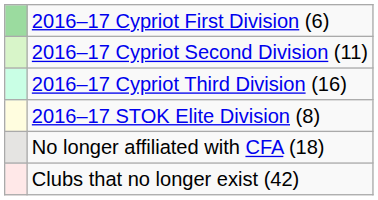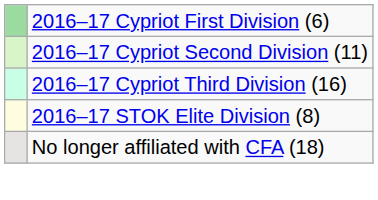 <table class="wikitable" style="text-align:left; font-size:95%">
 <tr>
 <td style="width:10px; background:#9BDB9F;"></td>
 <td><a href='#'>2016–17 Cypriot First Division</a> (6)</td>
 </tr>
 <tr>
 <td style="width:10px; background:#D8F5C9;"></td>
 <td><a href='#'>2016–17 Cypriot Second Division</a> (11)</td>
 </tr>
 <tr>
 <td style="width:10px; background:#C9FFE5;"></td>
 <td><a href='#'>2016–17 Cypriot Third Division</a> (16)</td>
 </tr>
 <tr>
 <td style="width:10px; background:#FFFDDF;"></td>
 <td><a href='#'>2016–17 STOK Elite Division</a> (8)</td>
 </tr>
 <tr>
 <td style="width:10px; background:#E5E4E2;"></td>
 <td>No longer affiliated with <a href='#'>CFA</a> (18)</td>
 </tr>
-<tr>
-<td style="width:10px; background:#FFE8E8;"></td>
-<td>Clubs that no longer exist (42)</td>
-</tr>
 </table>
